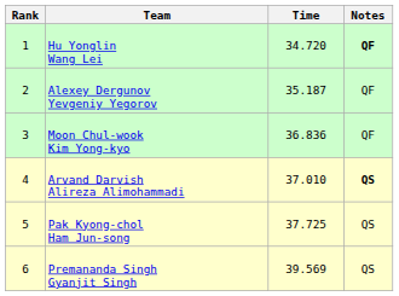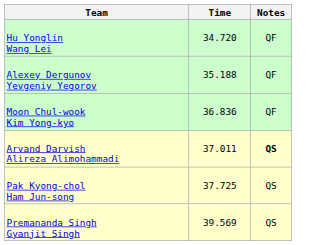 <table class=wikitable style="text-align:center">
 <tr>
-<th width=40>Rank</th>
 <th width=250>Team</th>
 <th width=80>Time</th>
 <th width=50>Notes</th>
 </tr>
 <tr bgcolor="ccffcc">
-<td>1</td>
 <td align=left><br><a href='#'>Hu Yonglin</a><br><a href='#'>Wang Lei</a></td>
 <td>34.720</td>
-<td><strong>QF</strong></td>
-</tr>
-<tr bgcolor="ccffcc">
-<td>2</td>
-<td align=left><br><a href='#'>Alexey Dergunov</a><br><a href='#'>Yevgeniy Yegorov</a></td>
-<td>35.187</td>
 <td>QF</td>
 </tr>
 <tr bgcolor="ccffcc">
-<td>3</td>
+<td align=left><br><a href='#'>Alexey Dergunov</a><br><a href='#'>Yevgeniy Yegorov</a></td>
+<td>35.188</td>
+<td>QF</td>
+</tr>
+<tr bgcolor="ccffcc">
 <td align=left><br><a href='#'>Moon Chul-wook</a><br><a href='#'>Kim Yong-kyo</a></td>
 <td>36.836</td>
 <td>QF</td>
 </tr>
 <tr bgcolor="#ffffcc">
-<td>4</td>
 <td align=left><br><a href='#'>Arvand Darvish</a><br><a href='#'>Alireza Alimohammadi</a></td>
-<td>37.010</td>
+<td>37.011</td>
 <td><strong>QS</strong></td>
 </tr>
 <tr bgcolor="#ffffcc">
-<td>5</td>
 <td align=left><br><a href='#'>Pak Kyong-chol</a><br><a href='#'>Ham Jun-song</a></td>
 <td>37.725</td>
 <td>QS</td>
 </tr>
 <tr bgcolor="#ffffcc">
-<td>6</td>
 <td align=left><br><a href='#'>Premananda Singh</a><br><a href='#'>Gyanjit Singh</a></td>
 <td>39.569</td>
 <td>QS</td>
 </tr>
 </table>
